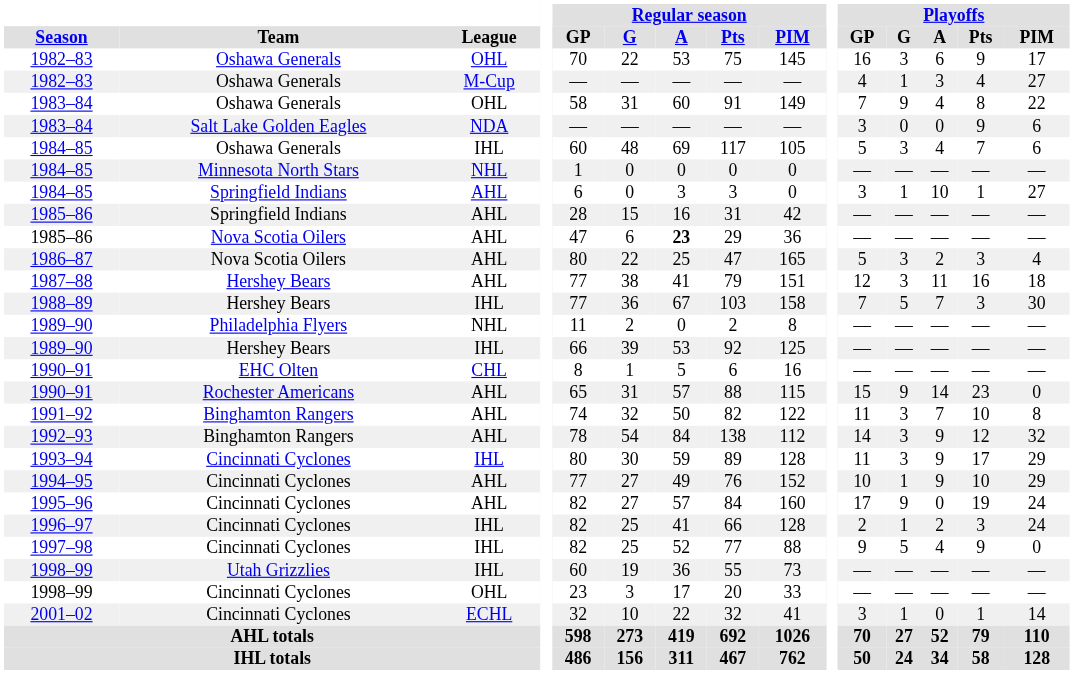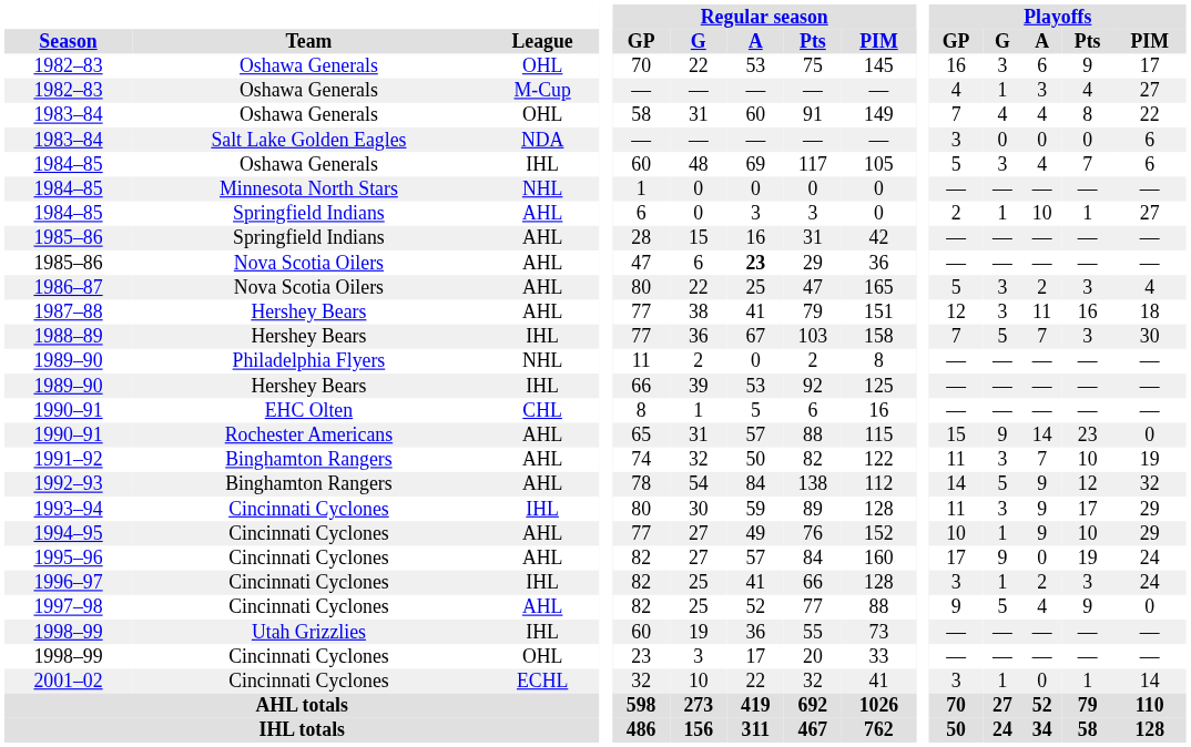 <table border="0" cellpadding="1" cellspacing="0" style="text-align:center; width:60em">
 <tr bgcolor="#e0e0e0">
 <th colspan="3" bgcolor="#ffffff"> </th>
 <th rowspan="99" bgcolor="#ffffff"> </th>
 <th colspan="5"><a href='#'>Regular season</a></th>
 <th rowspan="99" bgcolor="#ffffff"> </th>
 <th colspan="5"><a href='#'>Playoffs</a></th>
 </tr>
 <tr bgcolor="#e0e0e0">
 <th><a href='#'>Season</a></th>
 <th>Team</th>
 <th>League</th>
 <th>GP</th>
 <th><a href='#'>G</a></th>
 <th><a href='#'>A</a></th>
 <th><a href='#'>Pts</a></th>
 <th><a href='#'>PIM</a></th>
 <th>GP</th>
 <th>G</th>
 <th>A</th>
 <th>Pts</th>
 <th>PIM</th>
 </tr>
 <tr>
 <td><a href='#'>1982–83</a></td>
 <td><a href='#'>Oshawa Generals</a></td>
 <td><a href='#'>OHL</a></td>
 <td>70</td>
 <td>22</td>
 <td>53</td>
 <td>75</td>
 <td>145</td>
 <td>16</td>
 <td>3</td>
 <td>6</td>
 <td>9</td>
 <td>17</td>
 </tr>
 <tr bgcolor="#f0f0f0">
 <td><a href='#'>1982–83</a></td>
 <td>Oshawa Generals</td>
 <td><a href='#'>M-Cup</a></td>
 <td>—</td>
 <td>—</td>
 <td>—</td>
 <td>—</td>
 <td>—</td>
 <td>4</td>
 <td>1</td>
 <td>3</td>
 <td>4</td>
 <td>27</td>
 </tr>
 <tr>
 <td><a href='#'>1983–84</a></td>
 <td>Oshawa Generals</td>
 <td>OHL</td>
 <td>58</td>
 <td>31</td>
 <td>60</td>
 <td>91</td>
 <td>149</td>
 <td>7</td>
-<td>9</td>
+<td>4</td>
 <td>4</td>
 <td>8</td>
 <td>22</td>
 </tr>
 <tr bgcolor="#f0f0f0">
 <td><a href='#'>1983–84</a></td>
 <td><a href='#'>Salt Lake Golden Eagles</a></td>
 <td><a href='#'>NDA</a></td>
 <td>—</td>
 <td>—</td>
 <td>—</td>
 <td>—</td>
 <td>—</td>
 <td>3</td>
 <td>0</td>
 <td>0</td>
-<td>9</td>
+<td>0</td>
 <td>6</td>
 </tr>
 <tr>
 <td><a href='#'>1984–85</a></td>
 <td>Oshawa Generals</td>
 <td>IHL</td>
 <td>60</td>
 <td>48</td>
 <td>69</td>
 <td>117</td>
 <td>105</td>
 <td>5</td>
 <td>3</td>
 <td>4</td>
 <td>7</td>
 <td>6</td>
 </tr>
 <tr bgcolor="#f0f0f0">
 <td><a href='#'>1984–85</a></td>
 <td><a href='#'>Minnesota North Stars</a></td>
 <td><a href='#'>NHL</a></td>
 <td>1</td>
 <td>0</td>
 <td>0</td>
 <td>0</td>
 <td>0</td>
 <td>—</td>
 <td>—</td>
 <td>—</td>
 <td>—</td>
 <td>—</td>
 </tr>
 <tr>
 <td><a href='#'>1984–85</a></td>
 <td><a href='#'>Springfield Indians</a></td>
 <td><a href='#'>AHL</a></td>
 <td>6</td>
 <td>0</td>
 <td>3</td>
 <td>3</td>
 <td>0</td>
-<td>3</td>
+<td>2</td>
 <td>1</td>
 <td>10</td>
 <td>1</td>
 <td>27</td>
 </tr>
 <tr bgcolor="#f0f0f0">
 <td><a href='#'>1985–86</a></td>
 <td>Springfield Indians</td>
 <td>AHL</td>
 <td>28</td>
 <td>15</td>
 <td>16</td>
 <td>31</td>
 <td>42</td>
 <td>—</td>
 <td>—</td>
 <td>—</td>
 <td>—</td>
 <td>—</td>
 </tr>
 <tr>
 <td>1985–86</td>
 <td><a href='#'>Nova Scotia Oilers</a></td>
 <td>AHL</td>
 <td>47</td>
 <td>6</td>
 <td><strong>23</strong></td>
 <td>29</td>
 <td>36</td>
 <td>—</td>
 <td>—</td>
 <td>—</td>
 <td>—</td>
 <td>—</td>
 </tr>
 <tr bgcolor="#f0f0f0">
 <td><a href='#'>1986–87</a></td>
 <td>Nova Scotia Oilers</td>
 <td>AHL</td>
 <td>80</td>
 <td>22</td>
 <td>25</td>
 <td>47</td>
 <td>165</td>
 <td>5</td>
 <td>3</td>
 <td>2</td>
 <td>3</td>
 <td>4</td>
 </tr>
 <tr>
 <td><a href='#'>1987–88</a></td>
 <td><a href='#'>Hershey Bears</a></td>
 <td>AHL</td>
 <td>77</td>
 <td>38</td>
 <td>41</td>
 <td>79</td>
 <td>151</td>
 <td>12</td>
 <td>3</td>
 <td>11</td>
 <td>16</td>
 <td>18</td>
 </tr>
 <tr bgcolor="#f0f0f0">
 <td><a href='#'>1988–89</a></td>
 <td>Hershey Bears</td>
 <td>IHL</td>
 <td>77</td>
 <td>36</td>
 <td>67</td>
 <td>103</td>
 <td>158</td>
 <td>7</td>
 <td>5</td>
 <td>7</td>
 <td>3</td>
 <td>30</td>
 </tr>
 <tr>
 <td><a href='#'>1989–90</a></td>
 <td><a href='#'>Philadelphia Flyers</a></td>
 <td>NHL</td>
 <td>11</td>
 <td>2</td>
 <td>0</td>
 <td>2</td>
 <td>8</td>
 <td>—</td>
 <td>—</td>
 <td>—</td>
 <td>—</td>
 <td>—</td>
 </tr>
 <tr bgcolor="#f0f0f0">
 <td><a href='#'>1989–90</a></td>
 <td>Hershey Bears</td>
 <td>IHL</td>
 <td>66</td>
 <td>39</td>
 <td>53</td>
 <td>92</td>
 <td>125</td>
 <td>—</td>
 <td>—</td>
 <td>—</td>
 <td>—</td>
 <td>—</td>
 </tr>
 <tr>
 <td><a href='#'>1990–91</a></td>
 <td><a href='#'>EHC Olten</a></td>
 <td><a href='#'>CHL</a></td>
 <td>8</td>
 <td>1</td>
 <td>5</td>
 <td>6</td>
 <td>16</td>
 <td>—</td>
 <td>—</td>
 <td>—</td>
 <td>—</td>
 <td>—</td>
 </tr>
 <tr bgcolor="#f0f0f0">
 <td><a href='#'>1990–91</a></td>
 <td><a href='#'>Rochester Americans</a></td>
 <td>AHL</td>
 <td>65</td>
 <td>31</td>
 <td>57</td>
 <td>88</td>
 <td>115</td>
 <td>15</td>
 <td>9</td>
 <td>14</td>
 <td>23</td>
 <td>0</td>
 </tr>
 <tr>
 <td><a href='#'>1991–92</a></td>
 <td><a href='#'>Binghamton Rangers</a></td>
 <td>AHL</td>
 <td>74</td>
 <td>32</td>
 <td>50</td>
 <td>82</td>
 <td>122</td>
 <td>11</td>
 <td>3</td>
 <td>7</td>
 <td>10</td>
-<td>8</td>
+<td>19</td>
 </tr>
 <tr bgcolor="#f0f0f0">
 <td><a href='#'>1992–93</a></td>
 <td>Binghamton Rangers</td>
 <td>AHL</td>
 <td>78</td>
 <td>54</td>
 <td>84</td>
 <td>138</td>
 <td>112</td>
 <td>14</td>
-<td>3</td>
+<td>5</td>
 <td>9</td>
 <td>12</td>
 <td>32</td>
 </tr>
 <tr>
 <td><a href='#'>1993–94</a></td>
 <td><a href='#'>Cincinnati Cyclones</a></td>
 <td><a href='#'>IHL</a></td>
 <td>80</td>
 <td>30</td>
 <td>59</td>
 <td>89</td>
 <td>128</td>
 <td>11</td>
 <td>3</td>
 <td>9</td>
 <td>17</td>
 <td>29</td>
 </tr>
 <tr bgcolor="#f0f0f0">
 <td><a href='#'>1994–95</a></td>
 <td>Cincinnati Cyclones</td>
 <td>AHL</td>
 <td>77</td>
 <td>27</td>
 <td>49</td>
 <td>76</td>
 <td>152</td>
 <td>10</td>
 <td>1</td>
 <td>9</td>
 <td>10</td>
 <td>29</td>
 </tr>
 <tr>
 <td><a href='#'>1995–96</a></td>
 <td>Cincinnati Cyclones</td>
 <td>AHL</td>
 <td>82</td>
 <td>27</td>
 <td>57</td>
 <td>84</td>
 <td>160</td>
 <td>17</td>
 <td>9</td>
 <td>0</td>
 <td>19</td>
 <td>24</td>
 </tr>
 <tr bgcolor="#f0f0f0">
 <td><a href='#'>1996–97</a></td>
 <td>Cincinnati Cyclones</td>
 <td>IHL</td>
 <td>82</td>
 <td>25</td>
 <td>41</td>
 <td>66</td>
 <td>128</td>
-<td>2</td>
+<td>3</td>
 <td>1</td>
 <td>2</td>
 <td>3</td>
 <td>24</td>
 </tr>
 <tr>
 <td><a href='#'>1997–98</a></td>
 <td>Cincinnati Cyclones</td>
-<td>IHL</td>
+<td><a href='#'>AHL</a></td>
 <td>82</td>
 <td>25</td>
 <td>52</td>
 <td>77</td>
 <td>88</td>
 <td>9</td>
 <td>5</td>
 <td>4</td>
 <td>9</td>
 <td>0</td>
 </tr>
 <tr bgcolor="#f0f0f0">
 <td><a href='#'>1998–99</a></td>
 <td><a href='#'>Utah Grizzlies</a></td>
 <td>IHL</td>
 <td>60</td>
 <td>19</td>
 <td>36</td>
 <td>55</td>
 <td>73</td>
 <td>—</td>
 <td>—</td>
 <td>—</td>
 <td>—</td>
 <td>—</td>
 </tr>
 <tr>
 <td>1998–99</td>
 <td>Cincinnati Cyclones</td>
 <td>OHL</td>
 <td>23</td>
 <td>3</td>
 <td>17</td>
 <td>20</td>
 <td>33</td>
 <td>—</td>
 <td>—</td>
 <td>—</td>
 <td>—</td>
 <td>—</td>
 </tr>
 <tr bgcolor="#f0f0f0">
 <td><a href='#'>2001–02</a></td>
 <td>Cincinnati Cyclones</td>
 <td><a href='#'>ECHL</a></td>
 <td>32</td>
 <td>10</td>
 <td>22</td>
 <td>32</td>
 <td>41</td>
 <td>3</td>
 <td>1</td>
 <td>0</td>
 <td>1</td>
 <td>14</td>
 </tr>
 <tr bgcolor="#e0e0e0">
 <th colspan="3">AHL totals</th>
 <th>598</th>
 <th>273</th>
 <th>419</th>
 <th>692</th>
 <th>1026</th>
 <th>70</th>
 <th>27</th>
 <th>52</th>
 <th>79</th>
 <th>110</th>
 </tr>
 <tr bgcolor="#e0e0e0">
 <th colspan="3">IHL totals</th>
 <th>486</th>
 <th>156</th>
 <th>311</th>
 <th>467</th>
 <th>762</th>
 <th>50</th>
 <th>24</th>
 <th>34</th>
 <th>58</th>
 <th>128</th>
 </tr>
 </table>
